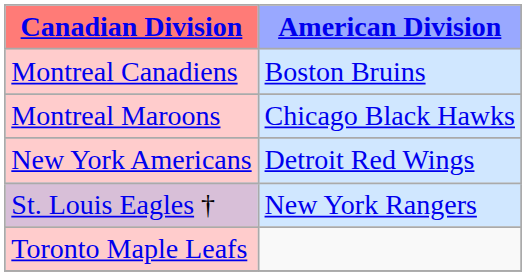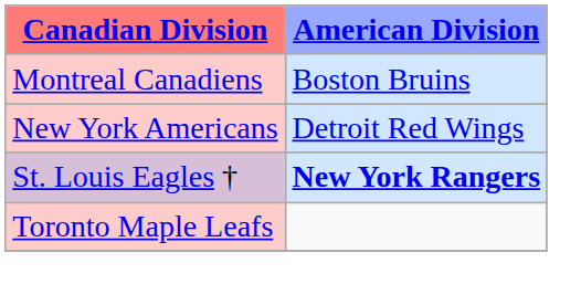 <table class="wikitable">
 <tr>
 <th style="background-color: #FF7B77;"><strong><a href='#'>Canadian Division</a></strong></th>
 <th style="background-color: #99A8FF;"><strong><a href='#'>American Division</a></strong></th>
 </tr>
 <tr>
 <td style="background-color: #FFCCCC;"><a href='#'>Montreal Canadiens</a></td>
 <td style="background-color: #D0E7FF;"><a href='#'>Boston Bruins</a></td>
 </tr>
 <tr>
-<td style="background-color: #FFCCCC;"><a href='#'>Montreal Maroons</a></td>
-<td style="background-color: #D0E7FF;"><a href='#'>Chicago Black Hawks</a></td>
-</tr>
-<tr>
 <td style="background-color: #FFCCCC;"><a href='#'>New York Americans</a></td>
 <td style="background-color: #D0E7FF;"><a href='#'>Detroit Red Wings</a></td>
 </tr>
 <tr>
 <td style="background-color: #D8BFD8;"><a href='#'>St. Louis Eagles</a> †</td>
-<td style="background-color: #D0E7FF;"><a href='#'>New York Rangers</a></td>
+<td style="background-color: #D0E7FF;"><strong><a href='#'>New York Rangers</a></strong></td>
 </tr>
 <tr>
 <td style="background-color: #FFCCCC;"><a href='#'>Toronto Maple Leafs</a></td>
 <td> </td>
 </tr>
 <tr>
 </tr>
 </table>
